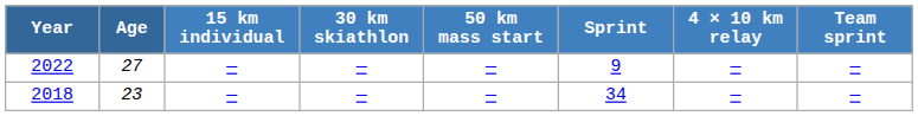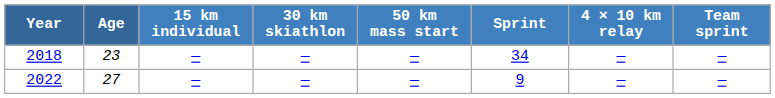 <table class="wikitable" style="font-size:95%; text-align:center; border:grey solid 1px; border-collapse:collapse; background:#ffffff;">
 <tr>
 <th style="background-color:#369; color:white; width:60px;"> Year </th>
 <th style="background-color:#369; color:white; width:40px;"> Age </th>
 <th style="background-color:#4180be; color:white; width:75px;"> 15 km <br> individual </th>
 <th style="background-color:#4180be; color:white; width:75px;"> 30 km <br> skiathlon </th>
 <th style="background-color:#4180be; color:white; width:75px;"> 50 km <br> mass start </th>
 <th style="background-color:#4180be; color:white; width:75px;"> Sprint </th>
 <th style="background-color:#4180be; color:white; width:75px;"> 4 × 10 km <br> relay </th>
 <th style="background-color:#4180be; color:white; width:75px;"> Team <br> sprint </th>
 </tr>
 <tr>
+<td><a href='#'>2018</a></td>
+<td><em>23</em></td>
+<td><a href='#'>—</a></td>
+<td><a href='#'>—</a></td>
+<td><a href='#'>—</a></td>
+<td><a href='#'>34</a></td>
+<td><a href='#'>—</a></td>
+<td><a href='#'>—</a></td>
+</tr>
+<tr>
 <td><a href='#'>2022</a></td>
 <td><em>27</em></td>
 <td><a href='#'>—</a></td>
 <td><a href='#'>—</a></td>
 <td><a href='#'>—</a></td>
 <td><a href='#'>9</a></td>
 <td><a href='#'>—</a></td>
 <td><a href='#'>—</a></td>
 </tr>
-<tr>
-<td><a href='#'>2018</a></td>
-<td><em>23</em></td>
-<td><a href='#'>—</a></td>
-<td><a href='#'>—</a></td>
-<td><a href='#'>—</a></td>
-<td><a href='#'>34</a></td>
-<td><a href='#'>—</a></td>
-<td><a href='#'>—</a></td>
-</tr>
 </table>
